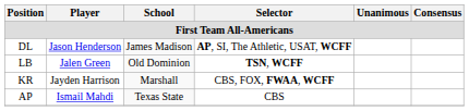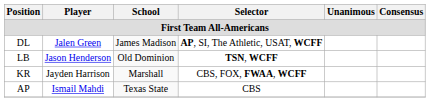 <table class="wikitable" border="0">
 <tr>
 <th>Position</th>
 <th>Player</th>
 <th>School</th>
 <th>Selector</th>
 <th>Unanimous</th>
 <th>Consensus</th>
 </tr>
 <tr>
 <td colspan="6" style="text-align:center; background:#ddd;"><strong>First Team All-Americans</strong></td>
 </tr>
 <tr style="text-align:center;">
 <td style="background:white">DL</td>
-<td style="background:white"><a href='#'>Jason Henderson</a></td>
+<td style="background:white"><a href='#'>Jalen Green</a></td>
 <td style=>James Madison</td>
 <td style="background:white"><strong>AP</strong>, SI, The Athletic, USAT, <strong>WCFF</strong></td>
 <td style="background:white"></td>
 <td style="background:white"></td>
 </tr>
 <tr style="text-align:center;">
 <td style="background:white">LB</td>
-<td style="background:white"><a href='#'>Jalen Green</a></td>
+<td style="background:white"><a href='#'>Jason Henderson</a></td>
 <td style=>Old Dominion</td>
 <td style="background:white"><strong>TSN</strong>, <strong>WCFF</strong></td>
 <td style="background:white"></td>
 <td style="background:white"></td>
 </tr>
 <tr style="text-align:center;">
 <td style="background:white">KR</td>
 <td style="background:white">Jayden Harrison</td>
 <td style=>Marshall</td>
 <td style="background:white">CBS, FOX, <strong>FWAA</strong>, <strong>WCFF</strong></td>
 <td style="background:white"></td>
 <td style="background:white"></td>
 </tr>
 <tr style="text-align:center;">
 <td style="background:white">AP</td>
 <td style="background:white"><a href='#'>Ismail Mahdi</a></td>
 <td style=>Texas State</td>
 <td style="background:white">CBS</td>
 <td style="background:white"></td>
 <td style="background:white"></td>
 </tr>
 <tr>
 </tr>
 </table>
